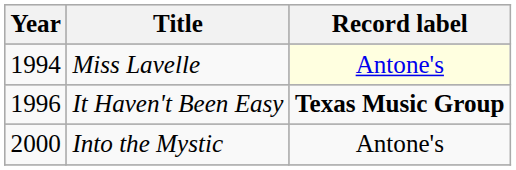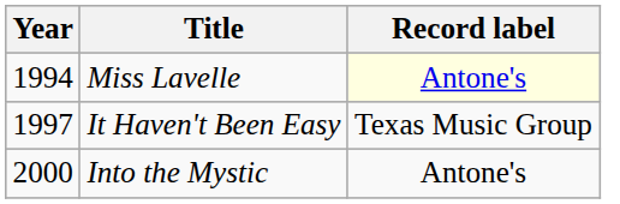 <table class="wikitable sortable">
 <tr>
 <th>Year</th>
 <th>Title</th>
 <th>Record label</th>
 </tr>
 <tr>
 <td>1994</td>
 <td><em>Miss Lavelle</em></td>
 <td style="background: lightyellow; text-align:center;"><a href='#'>Antone's</a></td>
 </tr>
 <tr>
-<td>1996</td>
+<td>1997</td>
 <td><em>It Haven't Been Easy</em></td>
-<td style="text-align:center;"><strong>Texas Music Group</strong></td>
+<td style="text-align:center;">Texas Music Group</td>
 </tr>
 <tr>
 <td>2000</td>
 <td><em>Into the Mystic</em></td>
 <td style="text-align:center;">Antone's</td>
 </tr>
 </table>
